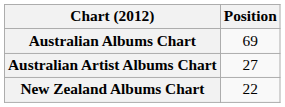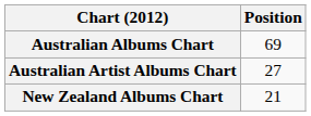 <table class="wikitable sortable plainrowheaders">
 <tr>
 <th scope="col">Chart (2012)</th>
 <th scope="col">Position</th>
 </tr>
 <tr>
 <th scope="row">Australian Albums Chart</th>
 <td style="text-align:center;">69</td>
 </tr>
 <tr>
 <th scope="row">Australian Artist Albums Chart</th>
 <td style="text-align:center;">27</td>
 </tr>
 <tr>
 <th scope="row">New Zealand Albums Chart</th>
-<td style="text-align:center;">22</td>
+<td style="text-align:center;">21</td>
 </tr>
 </table>
